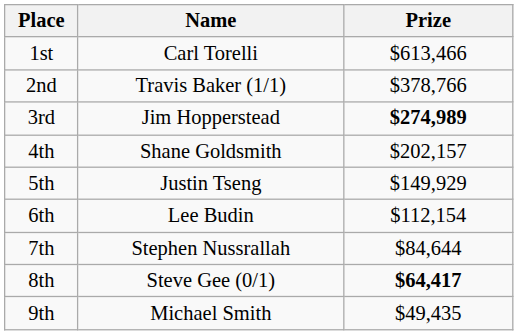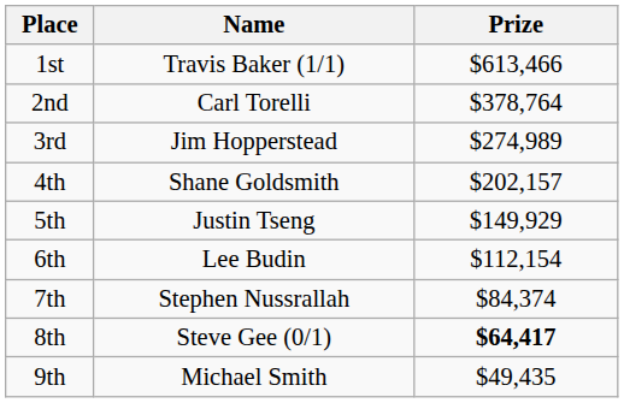 <table class="wikitable">
 <tr>
 <th width="50">Place</th>
 <th width="200">Name</th>
 <th width="125">Prize</th>
 </tr>
 <tr>
 <td align = "center">1st</td>
-<td align = "center">Carl Torelli</td>
+<td align = "center">Travis Baker (1/1)</td>
 <td align = "center">$613,466</td>
 </tr>
 <tr>
 <td align = "center">2nd</td>
-<td align = "center">Travis Baker (1/1)</td>
-<td align = "center">$378,766</td>
+<td align = "center">Carl Torelli</td>
+<td align = "center">$378,764</td>
 </tr>
 <tr>
 <td align = "center">3rd</td>
 <td align = "center">Jim Hopperstead</td>
-<td align = "center"><strong>$274,989</strong></td>
+<td align = "center">$274,989</td>
 </tr>
 <tr>
 <td align = "center">4th</td>
 <td align = "center">Shane Goldsmith</td>
 <td align = "center">$202,157</td>
 </tr>
 <tr>
 <td align = "center">5th</td>
 <td align = "center">Justin Tseng</td>
 <td align = "center">$149,929</td>
 </tr>
 <tr>
 <td align = "center">6th</td>
 <td align = "center">Lee Budin</td>
 <td align = "center">$112,154</td>
 </tr>
 <tr>
 <td align = "center">7th</td>
 <td align = "center">Stephen Nussrallah</td>
-<td align = "center">$84,644</td>
+<td align = "center">$84,374</td>
 </tr>
 <tr>
 <td align = "center">8th</td>
 <td align = "center">Steve Gee (0/1)</td>
 <td align = "center"><strong>$64,417</strong></td>
 </tr>
 <tr>
 <td align = "center">9th</td>
 <td align = "center">Michael Smith</td>
 <td align = "center">$49,435</td>
 </tr>
 </table>
